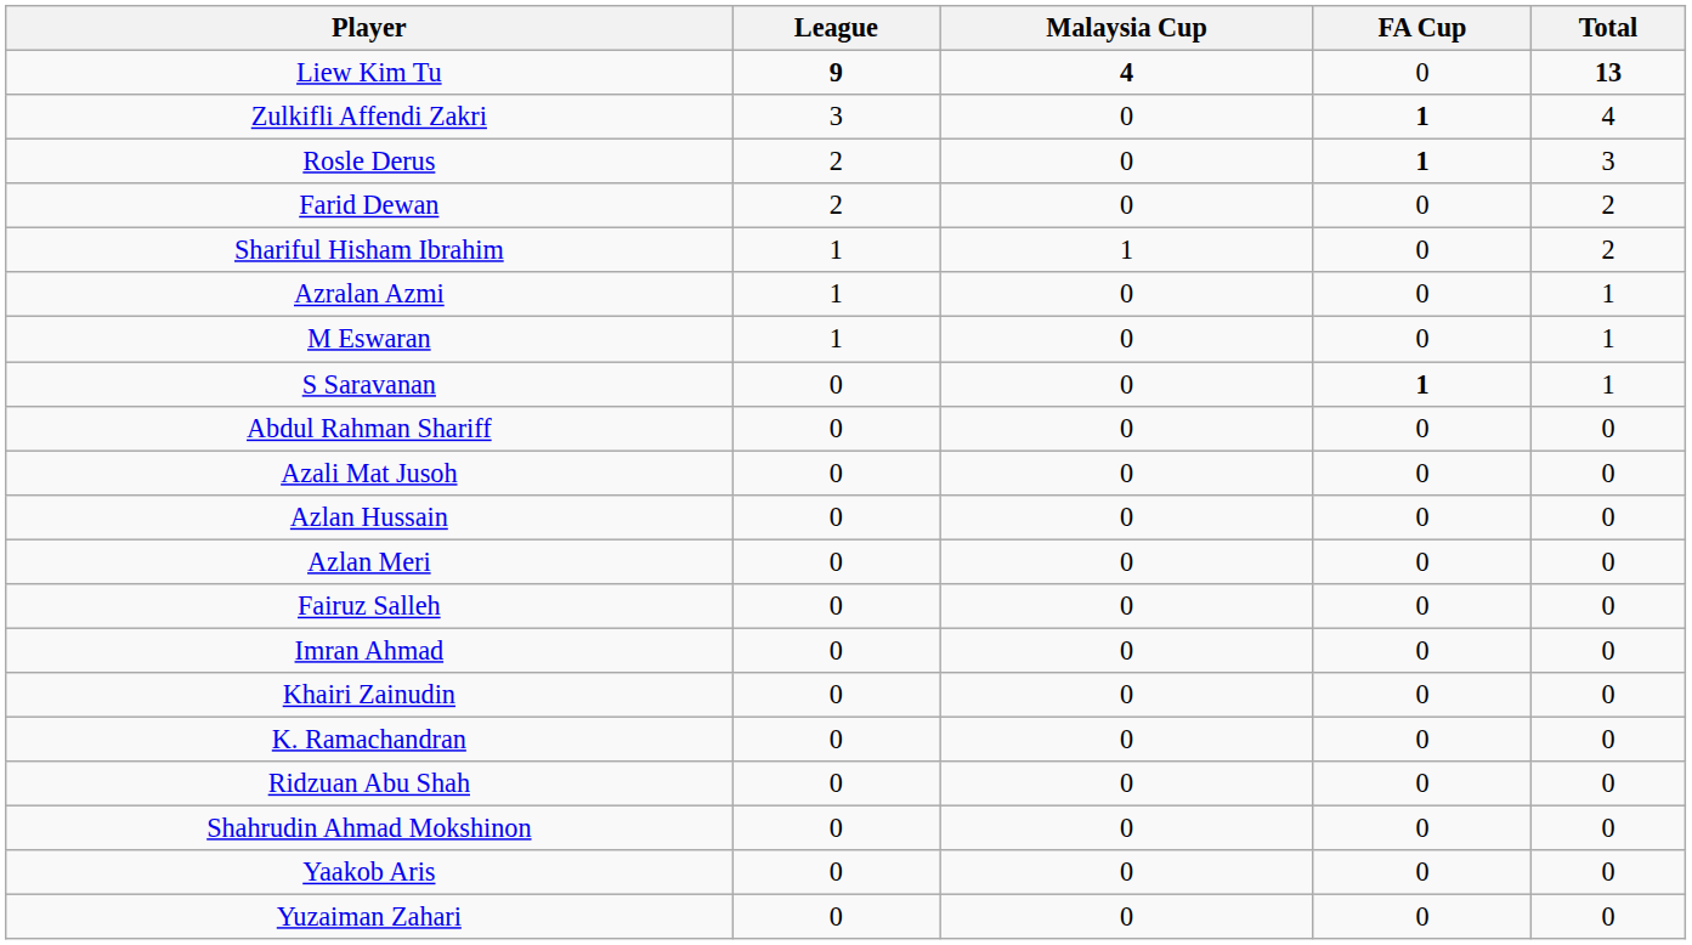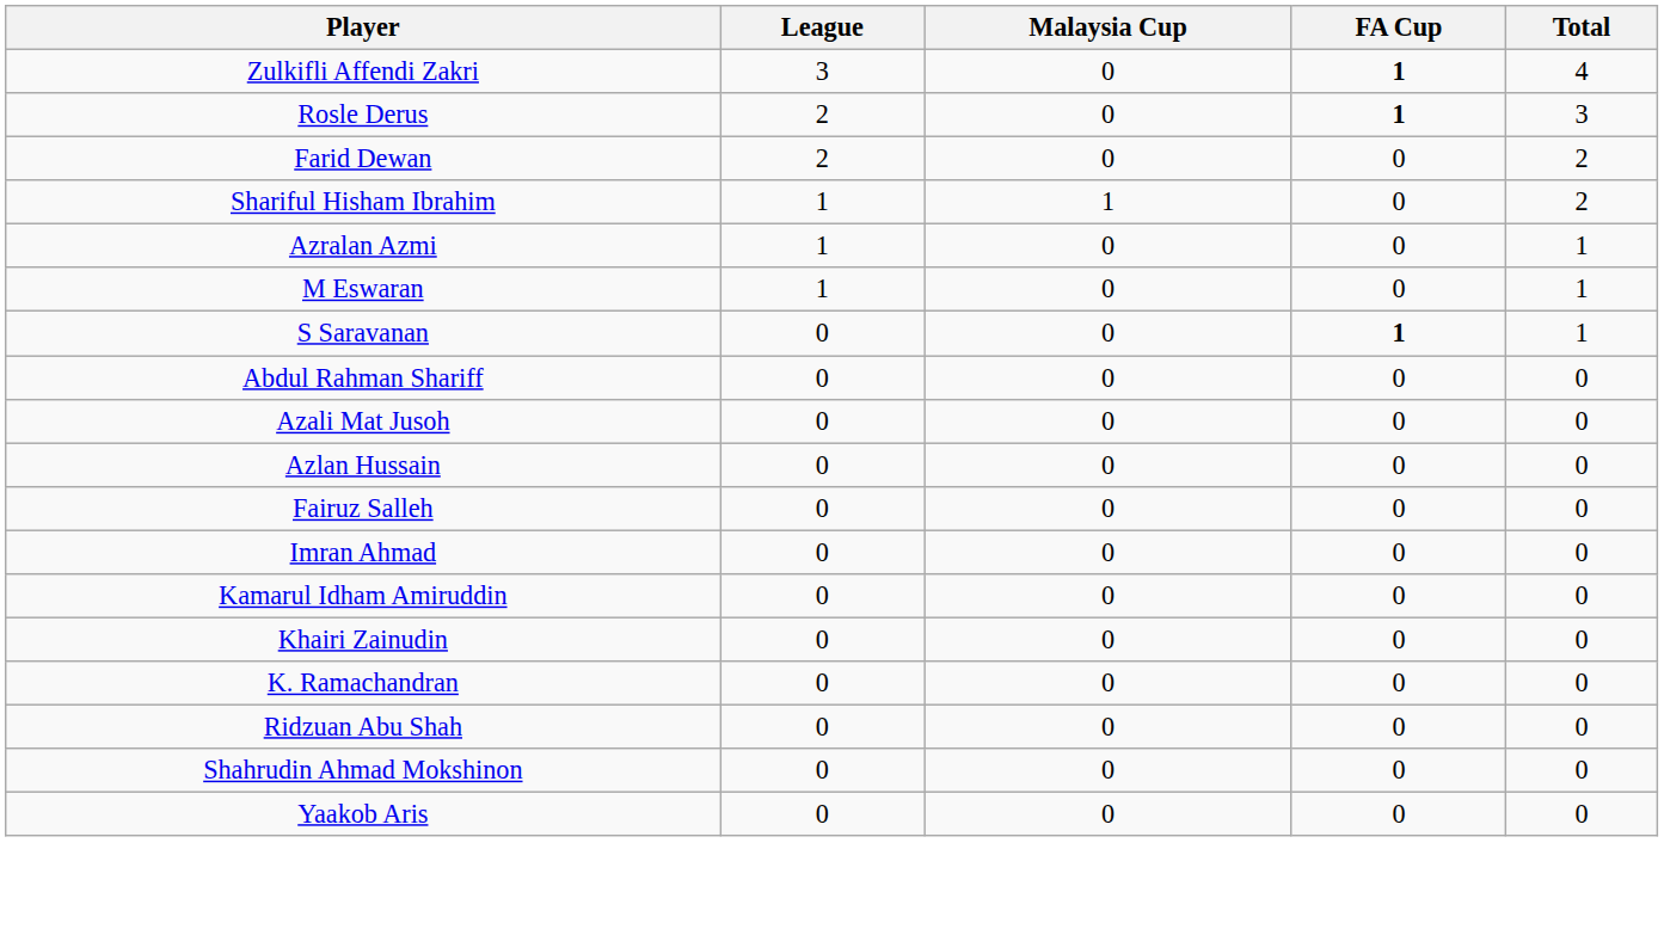 <table class="wikitable sortable" style="text-align:left; font-size:95%;width:75%; text-align:center">
 <tr>
 <th>Player</th>
 <th>League</th>
 <th>Malaysia Cup</th>
 <th>FA Cup</th>
 <th>Total</th>
-</tr>
-<tr --->
-<td> <a href='#'>Liew Kim Tu</a></td>
-<td><strong>9</strong></td>
-<td><strong>4</strong></td>
-<td>0</td>
-<td><strong>13</strong></td>
 </tr>
 <tr --->
 <td> <a href='#'>Zulkifli Affendi Zakri</a></td>
 <td>3</td>
 <td>0</td>
 <td><strong>1</strong></td>
 <td>4</td>
 </tr>
 <tr --->
 <td> <a href='#'>Rosle Derus</a></td>
 <td>2</td>
 <td>0</td>
 <td><strong>1</strong></td>
 <td>3</td>
 </tr>
 <tr --->
 <td> <a href='#'>Farid Dewan</a></td>
 <td>2</td>
 <td>0</td>
 <td>0</td>
 <td>2</td>
 </tr>
 <tr --->
 <td> <a href='#'>Shariful Hisham Ibrahim</a></td>
 <td>1</td>
 <td>1</td>
 <td>0</td>
 <td>2</td>
 </tr>
 <tr --->
 <td> <a href='#'>Azralan Azmi</a></td>
 <td>1</td>
 <td>0</td>
 <td>0</td>
 <td>1</td>
 </tr>
 <tr --->
 <td> <a href='#'>M Eswaran</a></td>
 <td>1</td>
 <td>0</td>
 <td>0</td>
 <td>1</td>
 </tr>
 <tr --->
 <td> <a href='#'>S Saravanan</a></td>
 <td>0</td>
 <td>0</td>
 <td><strong>1</strong></td>
 <td>1</td>
 </tr>
 <tr --->
 <td> <a href='#'>Abdul Rahman Shariff</a></td>
 <td>0</td>
 <td>0</td>
 <td>0</td>
 <td>0</td>
 </tr>
 <tr --->
 <td> <a href='#'>Azali Mat Jusoh</a></td>
 <td>0</td>
 <td>0</td>
 <td>0</td>
 <td>0</td>
 </tr>
 <tr --->
 <td> <a href='#'>Azlan Hussain</a></td>
 <td>0</td>
 <td>0</td>
 <td>0</td>
 <td>0</td>
 </tr>
 <tr --->
-<td> <a href='#'>Azlan Meri</a></td>
-<td>0</td>
-<td>0</td>
-<td>0</td>
-<td>0</td>
-</tr>
-<tr --->
 <td> <a href='#'>Fairuz Salleh</a></td>
 <td>0</td>
 <td>0</td>
 <td>0</td>
 <td>0</td>
 </tr>
 <tr --->
 <td> <a href='#'>Imran Ahmad</a></td>
+<td>0</td>
+<td>0</td>
+<td>0</td>
+<td>0</td>
+</tr>
+<tr --->
+<td> <a href='#'>Kamarul Idham Amiruddin</a></td>
 <td>0</td>
 <td>0</td>
 <td>0</td>
 <td>0</td>
 </tr>
 <tr --->
 <td> <a href='#'>Khairi Zainudin</a></td>
 <td>0</td>
 <td>0</td>
 <td>0</td>
 <td>0</td>
 </tr>
 <tr --->
 <td> <a href='#'>K. Ramachandran</a></td>
 <td>0</td>
 <td>0</td>
 <td>0</td>
 <td>0</td>
 </tr>
 <tr --->
 <td> <a href='#'>Ridzuan Abu Shah</a></td>
 <td>0</td>
 <td>0</td>
 <td>0</td>
 <td>0</td>
 </tr>
 <tr --->
 <td> <a href='#'>Shahrudin Ahmad Mokshinon</a></td>
 <td>0</td>
 <td>0</td>
 <td>0</td>
 <td>0</td>
 </tr>
 <tr --->
 <td> <a href='#'>Yaakob Aris</a></td>
 <td>0</td>
 <td>0</td>
 <td>0</td>
 <td>0</td>
 </tr>
-<tr --->
-<td> <a href='#'>Yuzaiman Zahari</a></td>
-<td>0</td>
-<td>0</td>
-<td>0</td>
-<td>0</td>
-</tr>
 </table>
